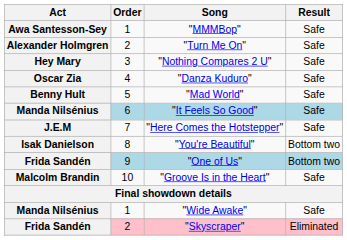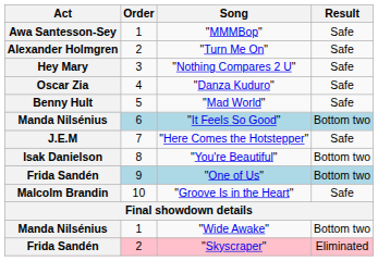 <table class="wikitable plainrowheaders" style="text-align:center;">
 <tr>
 <th scope="col">Act</th>
 <th scope="col">Order</th>
 <th scope="col">Song</th>
 <th scope="col">Result</th>
 </tr>
 <tr>
 <th scope="row">Awa Santesson-Sey</th>
 <td>1</td>
 <td>"<a href='#'>MMMBop</a>"</td>
 <td>Safe</td>
 </tr>
 <tr>
 <th scope="row">Alexander Holmgren</th>
 <td>2</td>
 <td>"<a href='#'>Turn Me On</a>"</td>
 <td>Safe</td>
 </tr>
 <tr>
 <th scope="row">Hey Mary</th>
 <td>3</td>
 <td>"<a href='#'>Nothing Compares 2 U</a>"</td>
 <td>Safe</td>
 </tr>
 <tr>
 <th scope="row">Oscar Zia</th>
 <td>4</td>
 <td>"<a href='#'>Danza Kuduro</a>"</td>
 <td>Safe</td>
 </tr>
 <tr>
 <th scope="row">Benny Hult</th>
 <td>5</td>
 <td>"<a href='#'>Mad World</a>"</td>
 <td>Safe</td>
 </tr>
 <tr bgcolor="lightblue">
 <th scope="row">Manda Nilsénius</th>
 <td>6</td>
 <td>"<a href='#'>It Feels So Good</a>"</td>
-<td>Safe</td>
+<td>Bottom two</td>
 </tr>
 <tr>
 <th scope="row">J.E.M</th>
 <td>7</td>
 <td>"<a href='#'>Here Comes the Hotstepper</a>"</td>
 <td>Safe</td>
 </tr>
 <tr>
 <th scope="row">Isak Danielson</th>
 <td>8</td>
 <td>"<a href='#'>You're Beautiful</a>"</td>
 <td>Bottom two</td>
 </tr>
 <tr bgcolor="lightblue">
 <th scope="row">Frida Sandén</th>
 <td>9</td>
 <td>"<a href='#'>One of Us</a>"</td>
 <td>Bottom two</td>
 </tr>
 <tr>
 <th scope="row">Malcolm Brandin</th>
 <td>10</td>
 <td>"<a href='#'>Groove Is in the Heart</a>"</td>
 <td>Safe</td>
 </tr>
 <tr>
 <th colspan="4">Final showdown details</th>
 </tr>
 <tr>
 <th scope="row">Manda Nilsénius</th>
 <td>1</td>
 <td>"<a href='#'>Wide Awake</a>"</td>
-<td>Safe</td>
+<td>Bottom two</td>
 </tr>
 <tr style="background:pink;">
 <th scope="row">Frida Sandén</th>
 <td>2</td>
 <td>"<a href='#'>Skyscraper</a>"</td>
 <td>Eliminated</td>
 </tr>
 </table>
